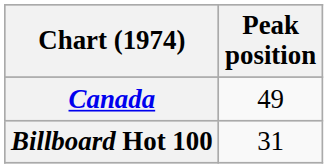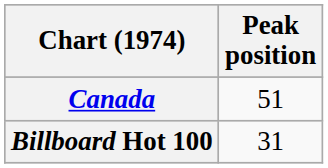 <table class="wikitable plainrowheaders">
 <tr>
 <th>Chart (1974)</th>
 <th>Peak<br>position</th>
 </tr>
 <tr>
 <th scope="row"><em><a href='#'>Canada</a></em> </th>
-<td align=center>49</td>
+<td align=center>51</td>
 </tr>
 <tr>
 <th scope="row"><em>Billboard</em> Hot 100</th>
 <td align=center>31</td>
 </tr>
 </table>
